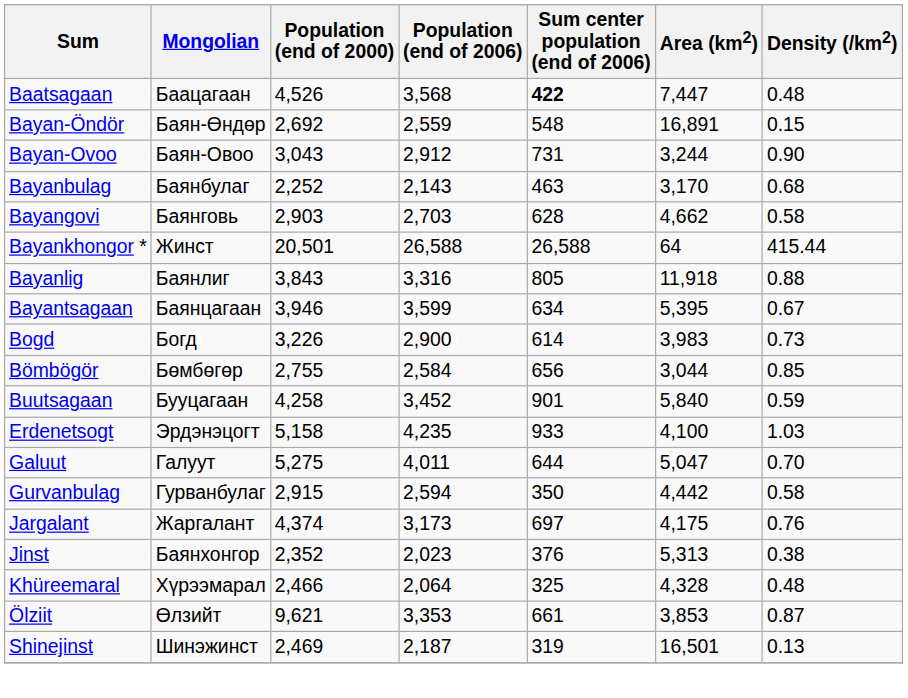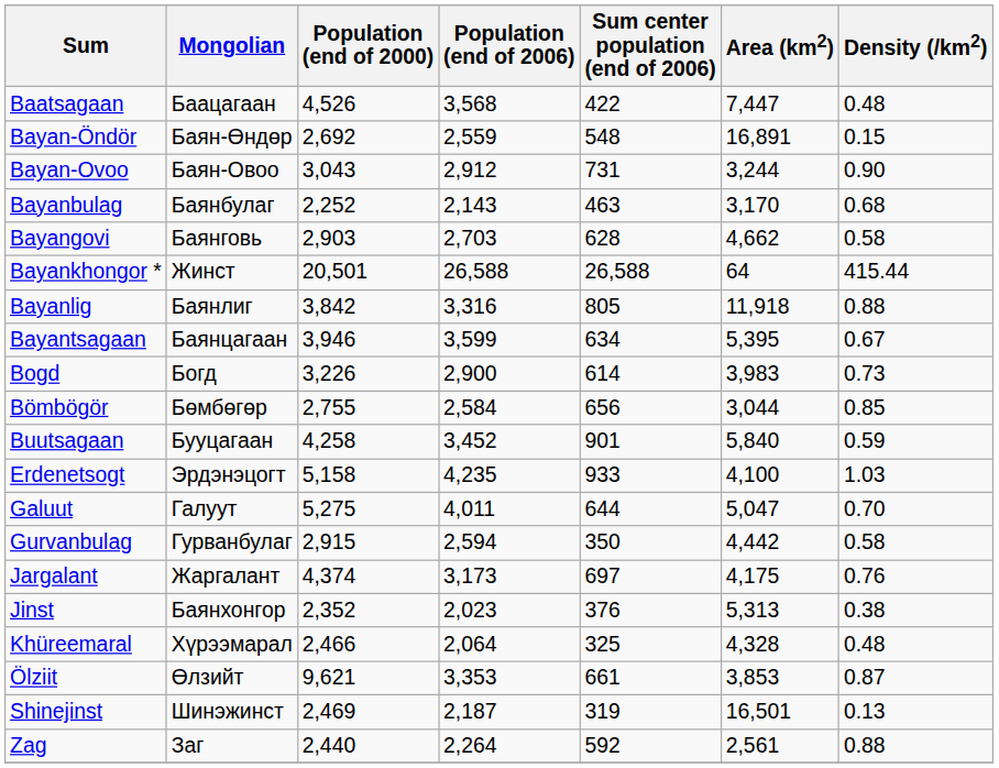 <table class="wikitable">
 <tr>
 </tr>
 <tr>
 <th>Sum</th>
 <th><a href='#'>Mongolian</a></th>
 <th>Population <br>(end of 2000)</th>
 <th>Population <br>(end of 2006)</th>
 <th>Sum center <br>population <br>(end of 2006)</th>
 <th>Area (km<sup>2</sup>)</th>
 <th>Density (/km<sup>2</sup>)</th>
 </tr>
 <tr>
 <td><a href='#'>Baatsagaan</a></td>
 <td>Баацагаан</td>
 <td>4,526</td>
 <td>3,568</td>
-<td><strong>422</strong></td>
+<td>422</td>
 <td>7,447</td>
 <td>0.48</td>
 </tr>
 <tr>
 <td><a href='#'>Bayan-Öndör</a></td>
 <td>Баян-Өндөр</td>
 <td>2,692</td>
 <td>2,559</td>
 <td>548</td>
 <td>16,891</td>
 <td>0.15</td>
 </tr>
 <tr>
 <td><a href='#'>Bayan-Ovoo</a></td>
 <td>Баян-Овоо</td>
 <td>3,043</td>
 <td>2,912</td>
 <td>731</td>
 <td>3,244</td>
 <td>0.90</td>
 </tr>
 <tr>
 <td><a href='#'>Bayanbulag</a></td>
 <td>Баянбулаг</td>
 <td>2,252</td>
 <td>2,143</td>
 <td>463</td>
 <td>3,170</td>
 <td>0.68</td>
 </tr>
 <tr>
 <td><a href='#'>Bayangovi</a></td>
 <td>Баянговь</td>
 <td>2,903</td>
 <td>2,703</td>
 <td>628</td>
 <td>4,662</td>
 <td>0.58</td>
 </tr>
 <tr>
 <td><a href='#'>Bayankhongor</a> *</td>
 <td>Жинст</td>
 <td>20,501</td>
 <td>26,588</td>
 <td>26,588</td>
 <td>64</td>
 <td>415.44</td>
 </tr>
 <tr>
 <td><a href='#'>Bayanlig</a></td>
 <td>Баянлиг</td>
-<td>3,843</td>
+<td>3,842</td>
 <td>3,316</td>
 <td>805</td>
 <td>11,918</td>
 <td>0.88</td>
 </tr>
 <tr>
 <td><a href='#'>Bayantsagaan</a></td>
 <td>Баянцагаан</td>
 <td>3,946</td>
 <td>3,599</td>
 <td>634</td>
 <td>5,395</td>
 <td>0.67</td>
 </tr>
 <tr>
 <td><a href='#'>Bogd</a></td>
 <td>Богд</td>
 <td>3,226</td>
 <td>2,900</td>
 <td>614</td>
 <td>3,983</td>
 <td>0.73</td>
 </tr>
 <tr>
 <td><a href='#'>Bömbögör</a></td>
 <td>Бөмбөгөр</td>
 <td>2,755</td>
 <td>2,584</td>
 <td>656</td>
 <td>3,044</td>
 <td>0.85</td>
 </tr>
 <tr>
 <td><a href='#'>Buutsagaan</a></td>
 <td>Бууцагаан</td>
 <td>4,258</td>
 <td>3,452</td>
 <td>901</td>
 <td>5,840</td>
 <td>0.59</td>
 </tr>
 <tr>
 <td><a href='#'>Erdenetsogt</a></td>
 <td>Эрдэнэцогт</td>
 <td>5,158</td>
 <td>4,235</td>
 <td>933</td>
 <td>4,100</td>
 <td>1.03</td>
 </tr>
 <tr>
 <td><a href='#'>Galuut</a></td>
 <td>Галуут</td>
 <td>5,275</td>
 <td>4,011</td>
 <td>644</td>
 <td>5,047</td>
 <td>0.70</td>
 </tr>
 <tr>
 <td><a href='#'>Gurvanbulag</a></td>
 <td>Гурванбулаг</td>
 <td>2,915</td>
 <td>2,594</td>
 <td>350</td>
 <td>4,442</td>
 <td>0.58</td>
 </tr>
 <tr>
 <td><a href='#'>Jargalant</a></td>
 <td>Жаргалант</td>
 <td>4,374</td>
 <td>3,173</td>
 <td>697</td>
 <td>4,175</td>
 <td>0.76</td>
 </tr>
 <tr>
 <td><a href='#'>Jinst</a></td>
 <td>Баянхонгор</td>
 <td>2,352</td>
 <td>2,023</td>
 <td>376</td>
 <td>5,313</td>
 <td>0.38</td>
 </tr>
 <tr>
 <td><a href='#'>Khüreemaral</a></td>
 <td>Хүрээмарал</td>
 <td>2,466</td>
 <td>2,064</td>
 <td>325</td>
 <td>4,328</td>
 <td>0.48</td>
 </tr>
 <tr>
 <td><a href='#'>Ölziit</a></td>
 <td>Өлзийт</td>
 <td>9,621</td>
 <td>3,353</td>
 <td>661</td>
 <td>3,853</td>
 <td>0.87</td>
 </tr>
 <tr>
 <td><a href='#'>Shinejinst</a></td>
 <td>Шинэжинст</td>
 <td>2,469</td>
 <td>2,187</td>
 <td>319</td>
 <td>16,501</td>
 <td>0.13</td>
 </tr>
 <tr>
+<td><a href='#'>Zag</a></td>
+<td>Заг</td>
+<td>2,440</td>
+<td>2,264</td>
+<td>592</td>
+<td>2,561</td>
+<td>0.88</td>
+</tr>
+<tr>
 </tr>
 </table>
